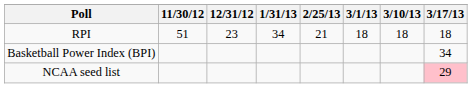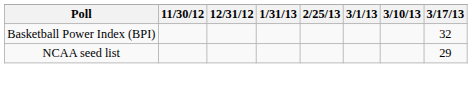 <table class="wikitable" style="text-align:center">
 <tr>
 </tr>
 <tr>
 <th>Poll</th>
 <th>11/30/12</th>
 <th>12/31/12</th>
 <th>1/31/13</th>
 <th>2/25/13</th>
 <th>3/1/13</th>
 <th>3/10/13</th>
 <th>3/17/13</th>
 </tr>
 <tr>
-<td>RPI</td>
-<td>51</td>
-<td>23</td>
-<td>34</td>
-<td>21</td>
-<td>18</td>
-<td>18</td>
-<td>18</td>
-</tr>
-<tr>
 <td>Basketball Power Index (BPI)</td>
 <td></td>
 <td></td>
 <td></td>
 <td></td>
 <td></td>
 <td></td>
-<td>34</td>
+<td>32</td>
 </tr>
 <tr>
 <td>NCAA seed list</td>
 <td></td>
 <td></td>
 <td></td>
 <td></td>
 <td></td>
 <td></td>
-<td style="background: pink;">29</td>
+<td>29</td>
 </tr>
 </table>
